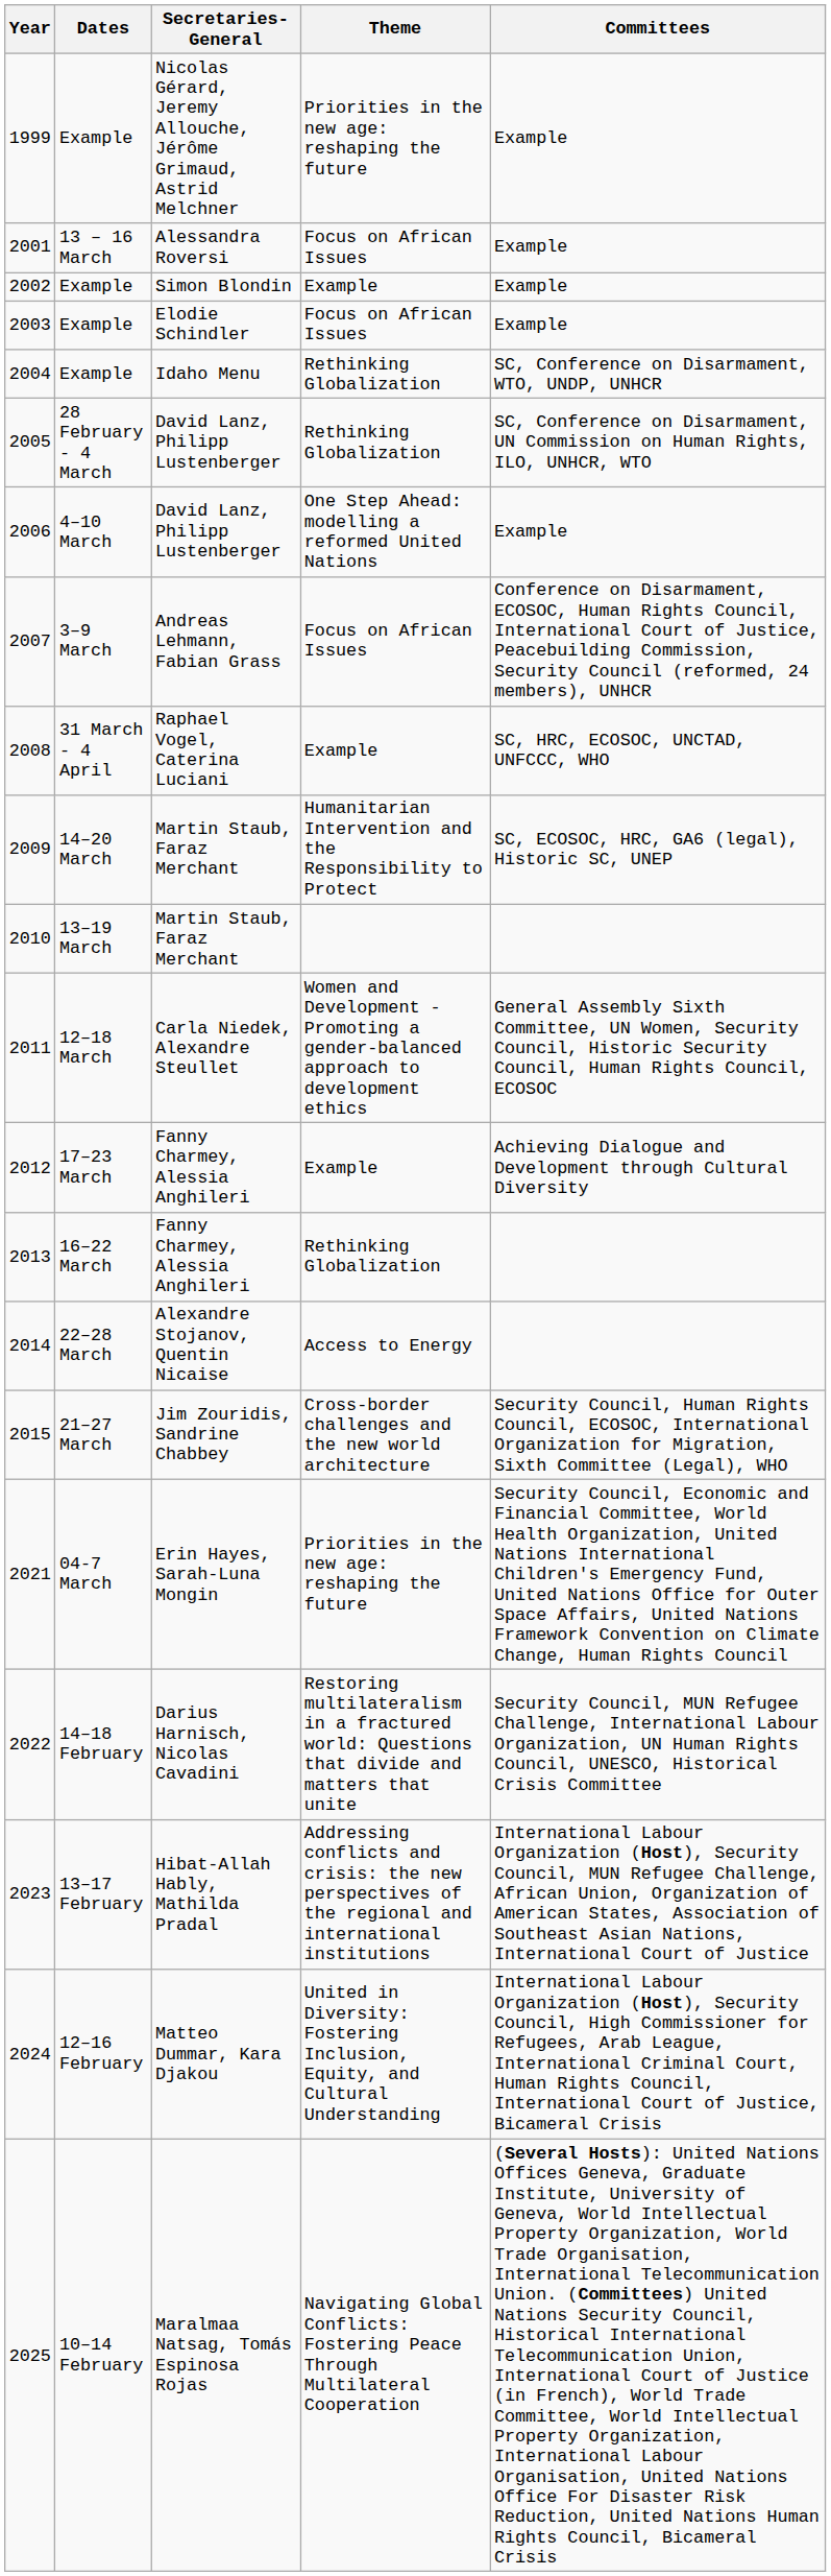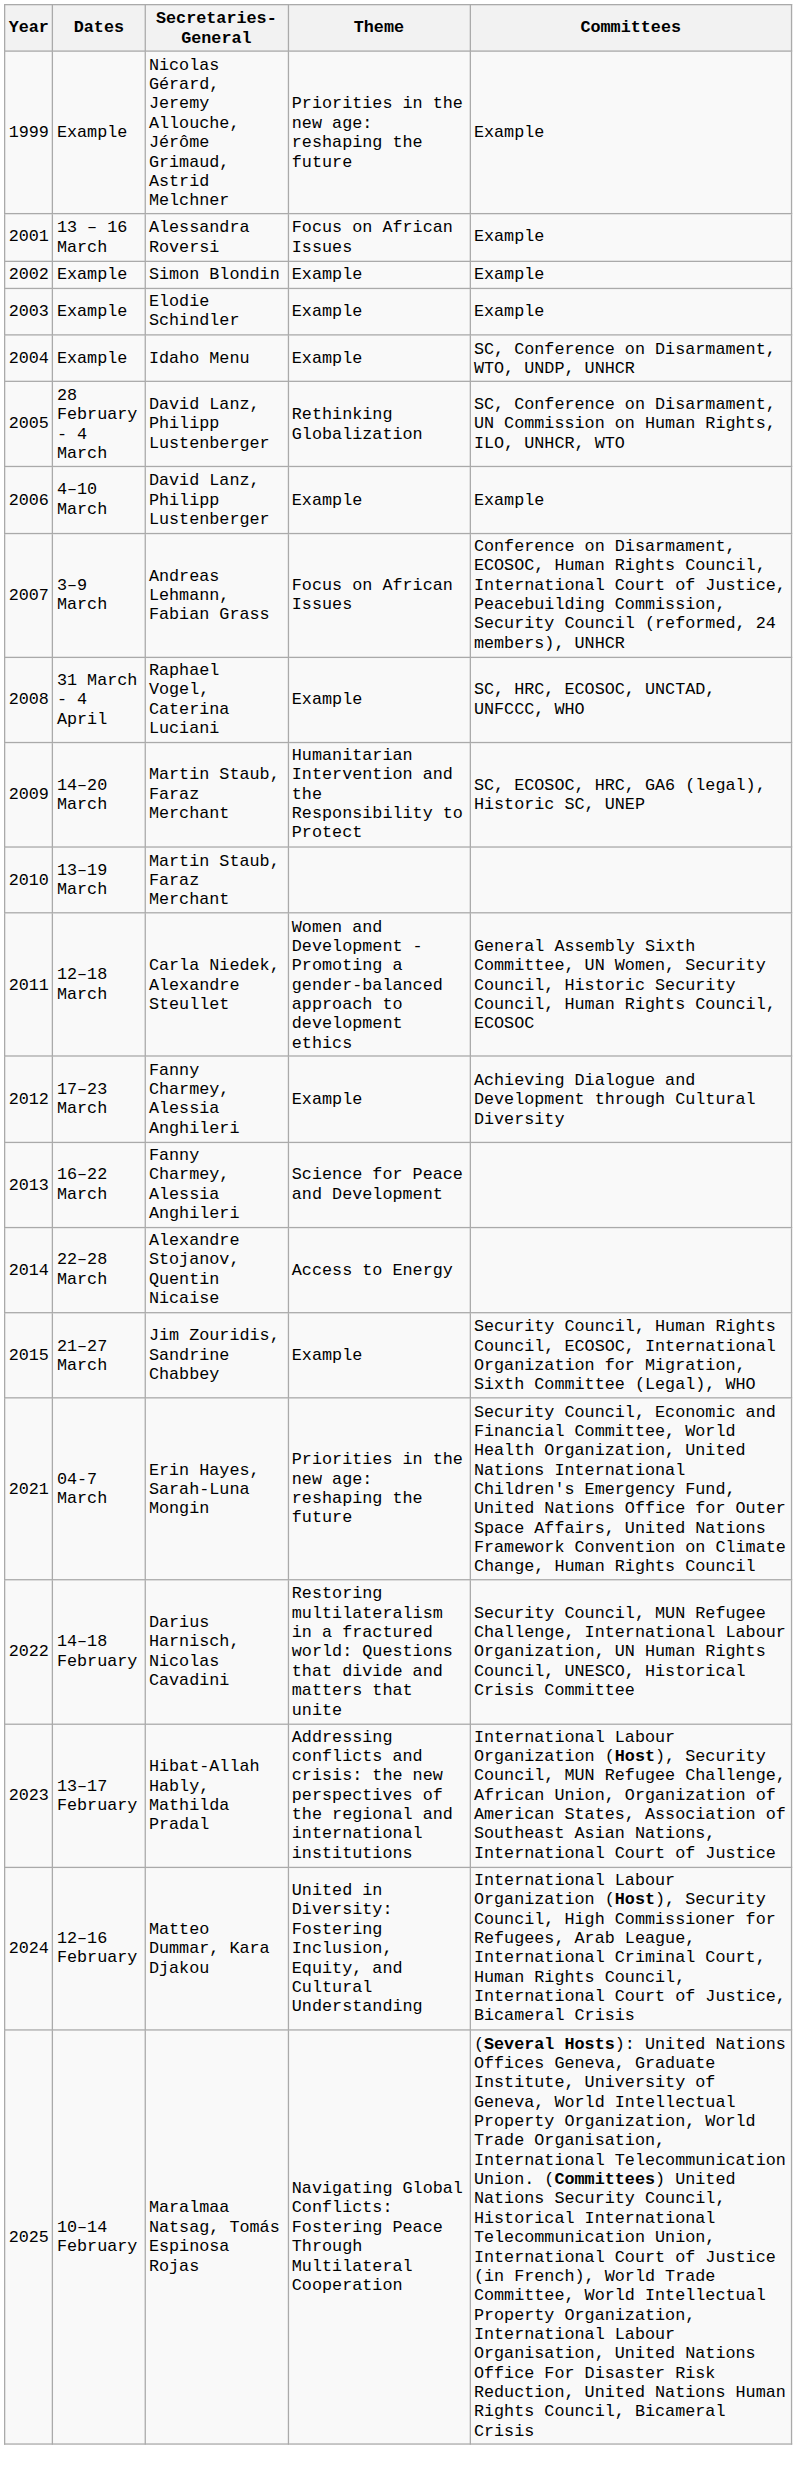 <table class="wikitable">
 <tr>
 <th>Year</th>
 <th>Dates</th>
 <th>Secretaries-General</th>
 <th>Theme</th>
 <th>Committees</th>
 </tr>
 <tr>
 <td>1999</td>
 <td>Example</td>
 <td>Nicolas Gérard, Jeremy Allouche, Jérôme Grimaud,  Astrid Melchner</td>
 <td>Priorities in the new age: reshaping the future</td>
 <td>Example</td>
 </tr>
 <tr>
 <td>2001</td>
 <td>13 – 16 March</td>
 <td>Alessandra Roversi</td>
 <td>Focus on African Issues</td>
 <td>Example</td>
 </tr>
 <tr>
 <td>2002</td>
 <td>Example</td>
 <td>Simon Blondin</td>
 <td>Example</td>
 <td>Example</td>
 </tr>
 <tr>
 <td>2003</td>
 <td>Example</td>
 <td>Elodie Schindler</td>
-<td>Focus on African Issues</td>
+<td>Example</td>
 <td>Example</td>
 </tr>
 <tr>
 <td>2004</td>
 <td>Example</td>
 <td>Idaho Menu</td>
-<td>Rethinking Globalization</td>
+<td>Example</td>
 <td>SC, Conference on Disarmament, WTO, UNDP, UNHCR</td>
 </tr>
 <tr>
 <td>2005</td>
 <td>28 February - 4 March</td>
 <td>David Lanz, Philipp Lustenberger</td>
 <td>Rethinking Globalization</td>
 <td>SC, Conference on Disarmament, UN Commission on Human Rights, ILO, UNHCR, WTO</td>
 </tr>
 <tr>
 <td>2006</td>
 <td>4–10 March</td>
 <td>David Lanz, Philipp Lustenberger</td>
-<td>One Step Ahead: modelling a reformed United Nations</td>
+<td>Example</td>
 <td>Example</td>
 </tr>
 <tr>
 <td>2007</td>
 <td>3–9 March</td>
 <td>Andreas Lehmann, Fabian Grass</td>
 <td>Focus on African Issues</td>
 <td>Conference on Disarmament, ECOSOC, Human Rights Council, International Court of Justice, Peacebuilding Commission, Security Council (reformed, 24 members), UNHCR</td>
 </tr>
 <tr>
 <td>2008</td>
 <td>31 March - 4 April</td>
 <td>Raphael Vogel, Caterina Luciani</td>
 <td>Example</td>
 <td>SC, HRC, ECOSOC, UNCTAD, UNFCCC, WHO</td>
 </tr>
 <tr>
 <td>2009</td>
 <td>14–20 March</td>
 <td>Martin Staub, Faraz Merchant</td>
 <td>Humanitarian Intervention and the Responsibility to Protect</td>
 <td>SC, ECOSOC, HRC, GA6 (legal), Historic SC, UNEP</td>
 </tr>
 <tr>
 <td>2010</td>
 <td>13–19 March</td>
 <td>Martin Staub, Faraz Merchant</td>
 <td></td>
 <td></td>
 </tr>
 <tr>
 <td>2011</td>
 <td>12–18 March</td>
 <td>Carla Niedek, Alexandre Steullet</td>
 <td>Women and Development - Promoting a gender-balanced approach to development ethics</td>
 <td>General Assembly Sixth Committee, UN Women, Security Council, Historic Security Council, Human Rights Council, ECOSOC </td>
 </tr>
 <tr>
 <td>2012</td>
 <td>17–23 March</td>
 <td>Fanny Charmey, Alessia Anghileri</td>
 <td>Example</td>
 <td>Achieving Dialogue and Development through Cultural Diversity</td>
 </tr>
 <tr>
 <td>2013</td>
 <td>16–22 March</td>
 <td>Fanny Charmey, Alessia Anghileri</td>
-<td>Rethinking Globalization</td>
+<td>Science for Peace and Development</td>
 <td></td>
 </tr>
 <tr>
 <td>2014</td>
 <td>22–28 March</td>
 <td>Alexandre Stojanov, Quentin Nicaise</td>
 <td>Access to Energy</td>
 <td></td>
 </tr>
 <tr>
 <td>2015</td>
 <td>21–27 March</td>
 <td>Jim Zouridis, Sandrine Chabbey</td>
-<td>Cross-border challenges and the new world architecture</td>
+<td>Example</td>
 <td>Security Council, Human Rights Council, ECOSOC, International Organization for Migration, Sixth Committee (Legal), WHO</td>
 </tr>
 <tr>
 <td>2021</td>
 <td>04-7 March</td>
 <td>Erin Hayes, Sarah-Luna Mongin</td>
 <td>Priorities in the new age: reshaping the future</td>
 <td>Security Council, Economic and Financial Committee, World Health Organization, United Nations International Children's Emergency Fund, United Nations Office for Outer Space Affairs, United Nations Framework Convention on Climate Change, Human Rights Council</td>
 </tr>
 <tr>
 <td>2022</td>
 <td>14–18 February</td>
 <td>Darius Harnisch, Nicolas Cavadini</td>
 <td>Restoring multilateralism in a fractured world: Questions that divide and matters that unite</td>
 <td>Security Council, MUN Refugee Challenge, International Labour Organization, UN Human Rights Council, UNESCO, Historical Crisis Committee</td>
 </tr>
 <tr>
 <td>2023</td>
 <td>13–17 February</td>
 <td>Hibat-Allah Hably, Mathilda Pradal</td>
 <td>Addressing conflicts and crisis: the new perspectives of the regional and international institutions</td>
 <td>International Labour Organization (<strong>Host</strong>), Security Council, MUN Refugee Challenge, African Union, Organization of American States, Association of Southeast Asian Nations, International Court of Justice</td>
 </tr>
 <tr>
 <td>2024</td>
 <td>12–16 February</td>
 <td>Matteo Dummar, Kara Djakou</td>
 <td>United in Diversity: Fostering Inclusion, Equity, and Cultural Understanding</td>
 <td>International Labour Organization (<strong>Host</strong>), Security Council, High Commissioner for Refugees, Arab League, International Criminal Court, Human Rights Council, International Court of Justice, Bicameral Crisis</td>
 </tr>
 <tr>
 <td>2025</td>
 <td>10–14 February</td>
 <td>Maralmaa Natsag, Tomás Espinosa Rojas</td>
 <td>Navigating Global Conflicts: Fostering Peace Through Multilateral Cooperation</td>
 <td>(<strong>Several Hosts</strong>): United Nations Offices Geneva, Graduate Institute, University of Geneva, World Intellectual Property Organization, World Trade Organisation, International Telecommunication Union. (<strong>Committees</strong>) United Nations Security Council, Historical International Telecommunication Union, International Court of Justice (in French), World Trade Committee, World Intellectual Property Organization, International Labour Organisation, United Nations Office For Disaster Risk Reduction, United Nations Human Rights Council, Bicameral Crisis</td>
 </tr>
 </table>
